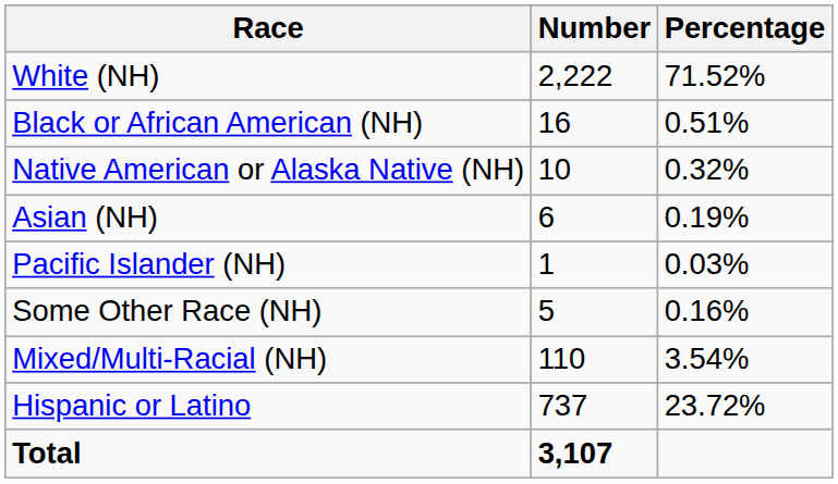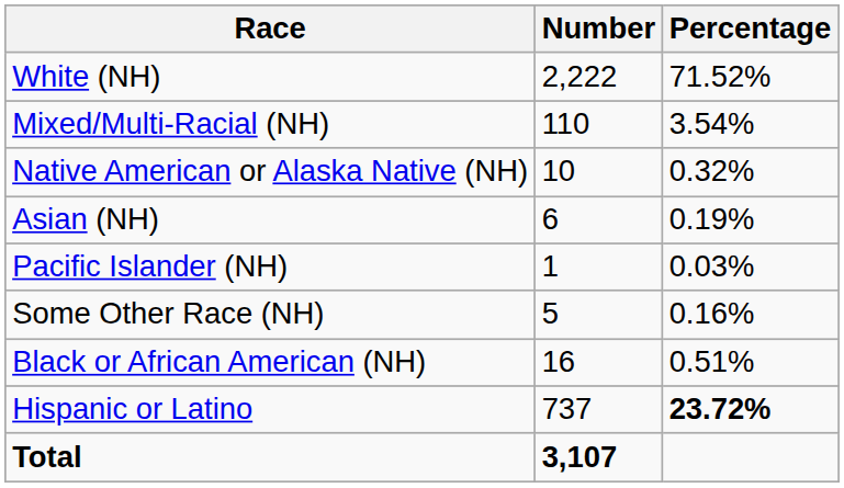 <table class="wikitable">
 <tr>
 <th>Race</th>
 <th>Number</th>
 <th>Percentage</th>
 </tr>
 <tr>
 <td><a href='#'>White</a> (NH)</td>
 <td>2,222</td>
 <td>71.52%</td>
 </tr>
 <tr>
-<td><a href='#'>Black or African American</a> (NH)</td>
-<td>16</td>
-<td>0.51%</td>
+<td><a href='#'>Mixed/Multi-Racial</a> (NH)</td>
+<td>110</td>
+<td>3.54%</td>
 </tr>
 <tr>
 <td><a href='#'>Native American</a> or <a href='#'>Alaska Native</a> (NH)</td>
 <td>10</td>
 <td>0.32%</td>
 </tr>
 <tr>
 <td><a href='#'>Asian</a> (NH)</td>
 <td>6</td>
 <td>0.19%</td>
 </tr>
 <tr>
 <td><a href='#'>Pacific Islander</a> (NH)</td>
 <td>1</td>
 <td>0.03%</td>
 </tr>
 <tr>
 <td>Some Other Race (NH)</td>
 <td>5</td>
 <td>0.16%</td>
 </tr>
 <tr>
-<td><a href='#'>Mixed/Multi-Racial</a> (NH)</td>
-<td>110</td>
-<td>3.54%</td>
+<td><a href='#'>Black or African American</a> (NH)</td>
+<td>16</td>
+<td>0.51%</td>
 </tr>
 <tr>
 <td><a href='#'>Hispanic or Latino</a></td>
 <td>737</td>
-<td>23.72%</td>
+<td><strong>23.72%</strong></td>
 </tr>
 <tr>
 <td><strong>Total</strong></td>
 <td><strong>3,107</strong></td>
 <td></td>
 </tr>
 </table>
